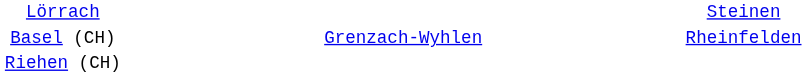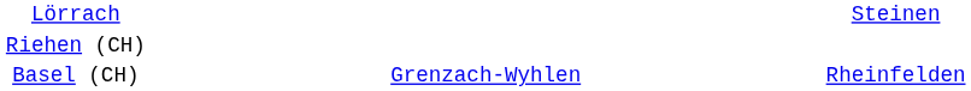 <table width ="60%" border = 0 align="center">
 <tr ---->
 <td width ="33%" align="center"><a href='#'>Lörrach</a></td>
 <td width ="33%" align="center"></td>
 <td width ="33%" align="center"><a href='#'>Steinen</a></td>
 </tr>
 <tr ---->
+<td width ="33%" align="center"><a href='#'>Riehen</a> (CH)</td>
+<td width ="33%" align="center"></td>
+<td width ="33%" align="center"></td>
+</tr>
+<tr ---->
 <td width ="33%" align="center"><a href='#'>Basel</a> (CH)</td>
 <td width ="33%" align="center"><a href='#'>Grenzach-Wyhlen</a></td>
 <td width ="33%" align="center"><a href='#'>Rheinfelden</a></td>
 </tr>
-<tr ---->
-<td width ="33%" align="center"><a href='#'>Riehen</a> (CH)</td>
-<td width ="33%" align="center"></td>
-<td width ="33%" align="center"></td>
-</tr>
 </table>
